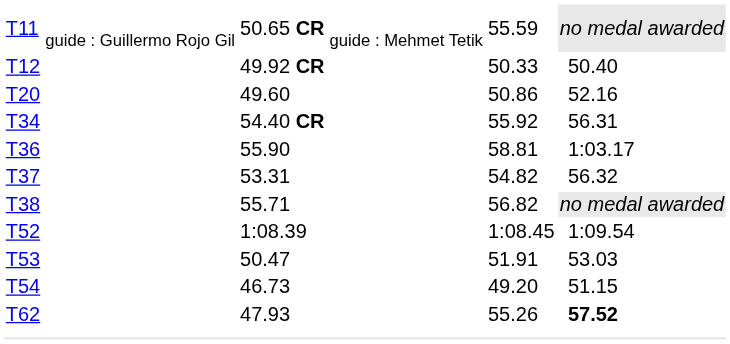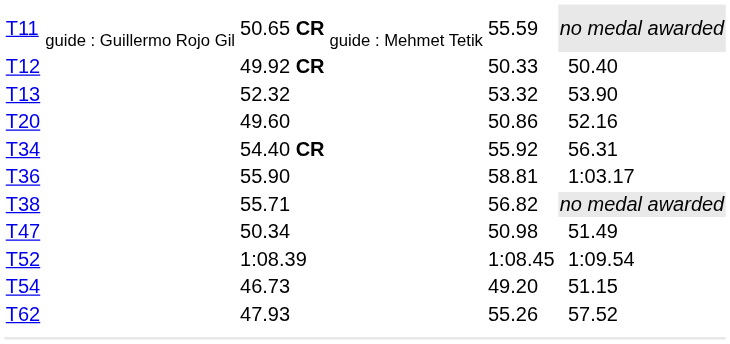 <table>
 <tr>
 <td><a href='#'>T11</a></td>
 <td> <br><small>guide : Guillermo Rojo Gil</small></td>
 <td>50.65 <strong>CR</strong></td>
 <td><br><small>guide : Mehmet Tetik</small></td>
 <td>55.59</td>
 <td colspan=2 bgcolor=#e8e8e8 align="center"><em>no medal awarded</em></td>
 </tr>
 <tr>
 <td><a href='#'>T12</a></td>
 <td></td>
 <td>49.92 <strong>CR</strong></td>
 <td></td>
 <td>50.33</td>
 <td></td>
 <td>50.40</td>
+</tr>
+<tr>
+<td><a href='#'>T13</a></td>
+<td></td>
+<td>52.32</td>
+<td></td>
+<td>53.32</td>
+<td></td>
+<td>53.90</td>
 </tr>
 <tr>
 <td><a href='#'>T20</a></td>
 <td></td>
 <td>49.60</td>
 <td></td>
 <td>50.86</td>
 <td></td>
 <td>52.16</td>
 </tr>
 <tr>
 <td><a href='#'>T34</a></td>
 <td></td>
 <td>54.40 <strong>CR</strong></td>
 <td></td>
 <td>55.92</td>
 <td></td>
 <td>56.31</td>
 </tr>
 <tr>
 <td><a href='#'>T36</a></td>
 <td></td>
 <td>55.90</td>
 <td></td>
 <td>58.81</td>
 <td></td>
 <td>1:03.17</td>
 </tr>
 <tr>
-<td><a href='#'>T37</a></td>
-<td></td>
-<td>53.31</td>
-<td></td>
-<td>54.82</td>
-<td></td>
-<td>56.32</td>
-</tr>
-<tr>
 <td><a href='#'>T38</a></td>
 <td></td>
 <td>55.71</td>
 <td></td>
 <td>56.82</td>
 <td colspan=2 bgcolor=#e9e9e9 align="center"><em>no medal awarded</em></td>
+</tr>
+<tr>
+<td><a href='#'>T47</a></td>
+<td></td>
+<td>50.34</td>
+<td></td>
+<td>50.98</td>
+<td></td>
+<td>51.49</td>
 </tr>
 <tr>
 <td><a href='#'>T52</a></td>
 <td></td>
 <td>1:08.39</td>
 <td></td>
 <td>1:08.45</td>
 <td></td>
 <td>1:09.54</td>
-</tr>
-<tr>
-<td><a href='#'>T53</a></td>
-<td></td>
-<td>50.47</td>
-<td></td>
-<td>51.91</td>
-<td></td>
-<td>53.03</td>
 </tr>
 <tr>
 <td><a href='#'>T54</a></td>
 <td></td>
 <td>46.73</td>
 <td></td>
 <td>49.20</td>
 <td></td>
 <td>51.15</td>
 </tr>
 <tr>
 <td><a href='#'>T62</a></td>
 <td></td>
 <td>47.93</td>
 <td></td>
 <td>55.26</td>
 <td></td>
-<td><strong>57.52</strong></td>
+<td>57.52</td>
 </tr>
 <tr>
 <td colspan=7></td>
 </tr>
 <tr>
 </tr>
 <tr bgcolor= e8e8e8>
 <td colspan=7></td>
 </tr>
 </table>
